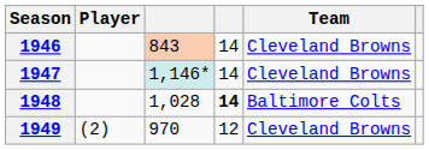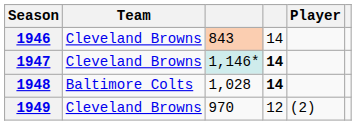 <table class="plainrowheaders sortable wikitable">
 <tr>
 <th scope=col>Season</th>
-<th scope=col>Player</th>
+<th scope=col>Team</th>
 <th scope=col></th>
 <th scope=col></th>
-<th scope=col>Team</th>
+<th scope=col>Player</th>
 <th scope=col class= "unsortable"></th>
 </tr>
 <tr>
 <th scope=row><a href='#'>1946</a></th>
-<td></td>
+<td><a href='#'>Cleveland Browns</a></td>
 <td style="background-color:#FBCEB1">843</td>
 <td>14</td>
-<td><a href='#'>Cleveland Browns</a></td>
+<td></td>
 <td></td>
 </tr>
 <tr>
 <th scope=row><a href='#'>1947</a></th>
+<td><a href='#'>Cleveland Browns</a></td>
+<td style="background-color:#CFECEC">1,146*</td>
+<td><strong>14</strong></td>
 <td></td>
-<td style="background-color:#CFECEC">1,146*</td>
-<td>14</td>
-<td><a href='#'>Cleveland Browns</a></td>
 <td></td>
 </tr>
 <tr>
 <th scope=row><a href='#'>1948</a></th>
-<td></td>
+<td><a href='#'>Baltimore Colts</a></td>
 <td>1,028</td>
 <td><strong>14</strong></td>
-<td><a href='#'>Baltimore Colts</a></td>
+<td></td>
 <td></td>
 </tr>
 <tr>
 <th scope=row><a href='#'>1949</a></th>
-<td> (2)</td>
+<td><a href='#'>Cleveland Browns</a></td>
 <td>970</td>
 <td>12</td>
-<td><a href='#'>Cleveland Browns</a></td>
+<td> (2)</td>
 <td></td>
 </tr>
 </table>
